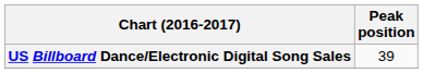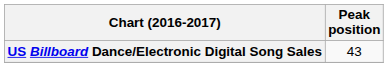 <table class="wikitable sortable plainrowheaders" style="text-align:center;">
 <tr>
 <th scope="col">Chart (2016-2017)</th>
 <th scope="col">Peak<br>position</th>
 </tr>
 <tr>
 <th scope=row><a href='#'>US</a> <em><a href='#'>Billboard</a></em> Dance/Electronic Digital Song Sales</th>
-<td>39</td>
+<td>43</td>
 </tr>
 <tr>
 </tr>
 </table>
